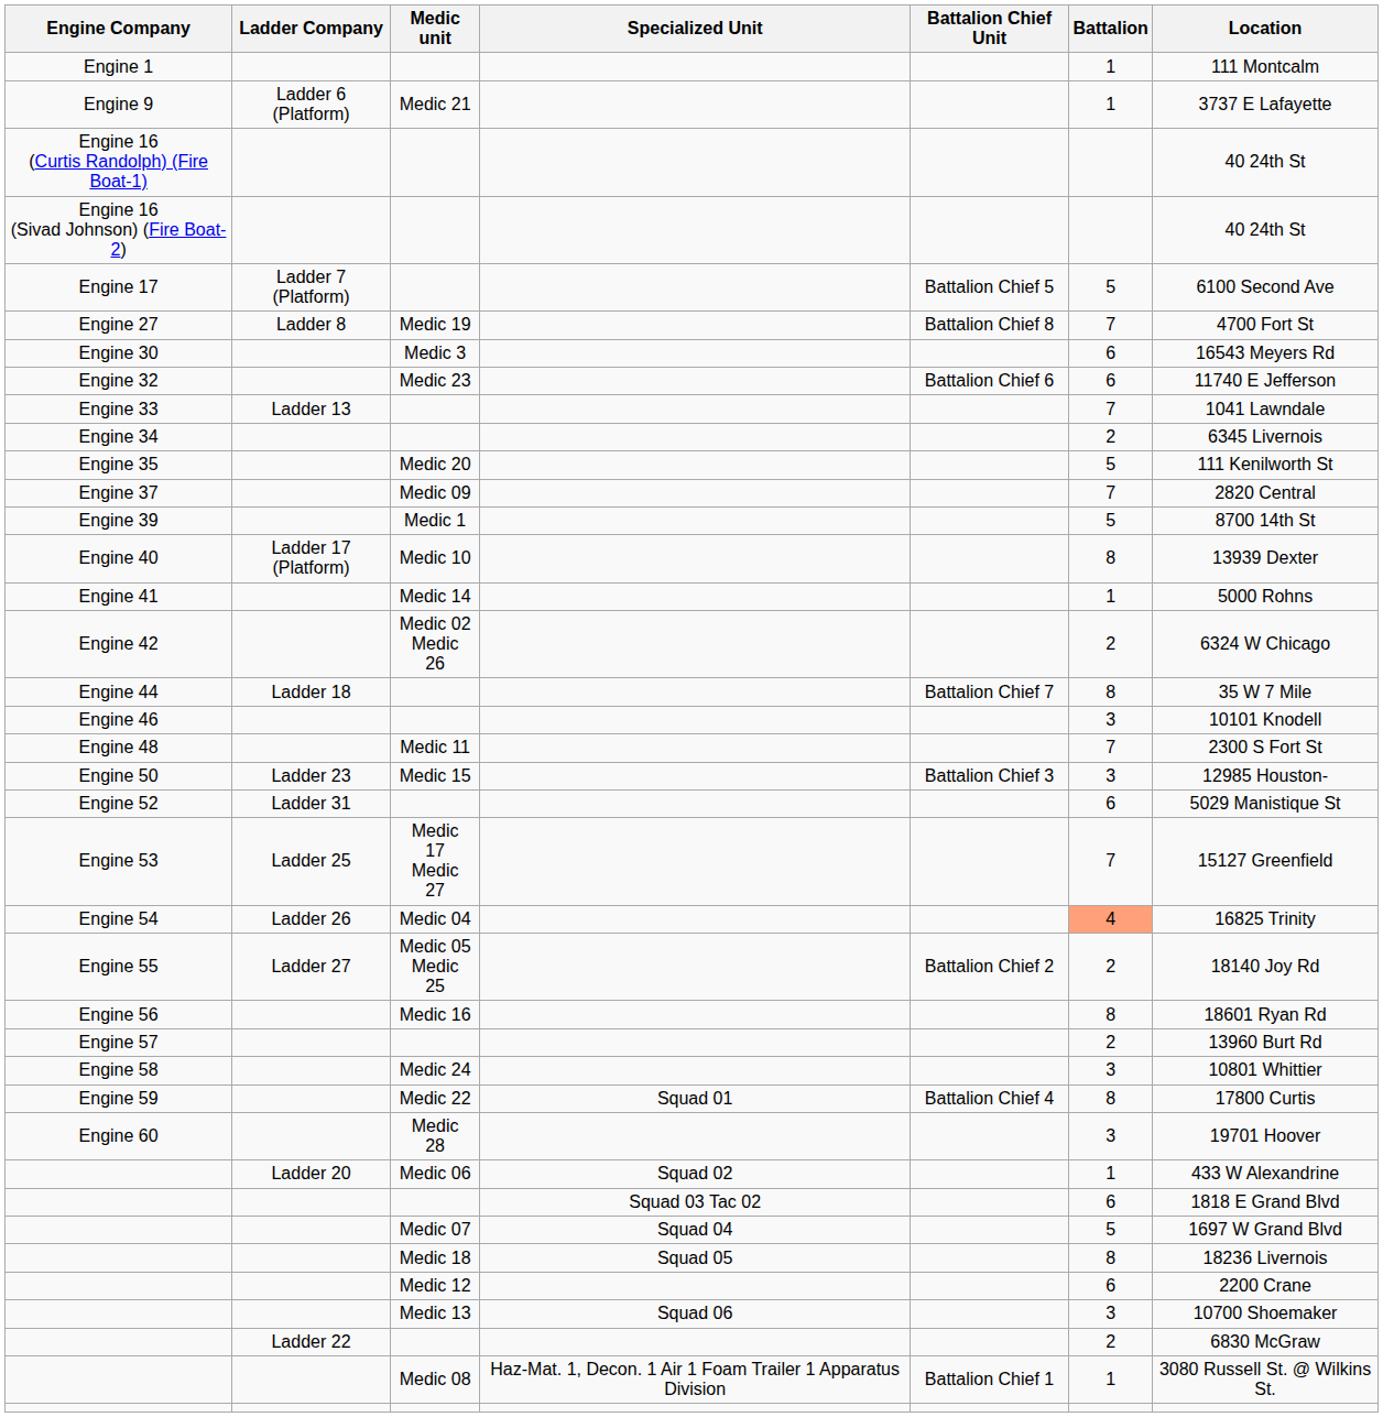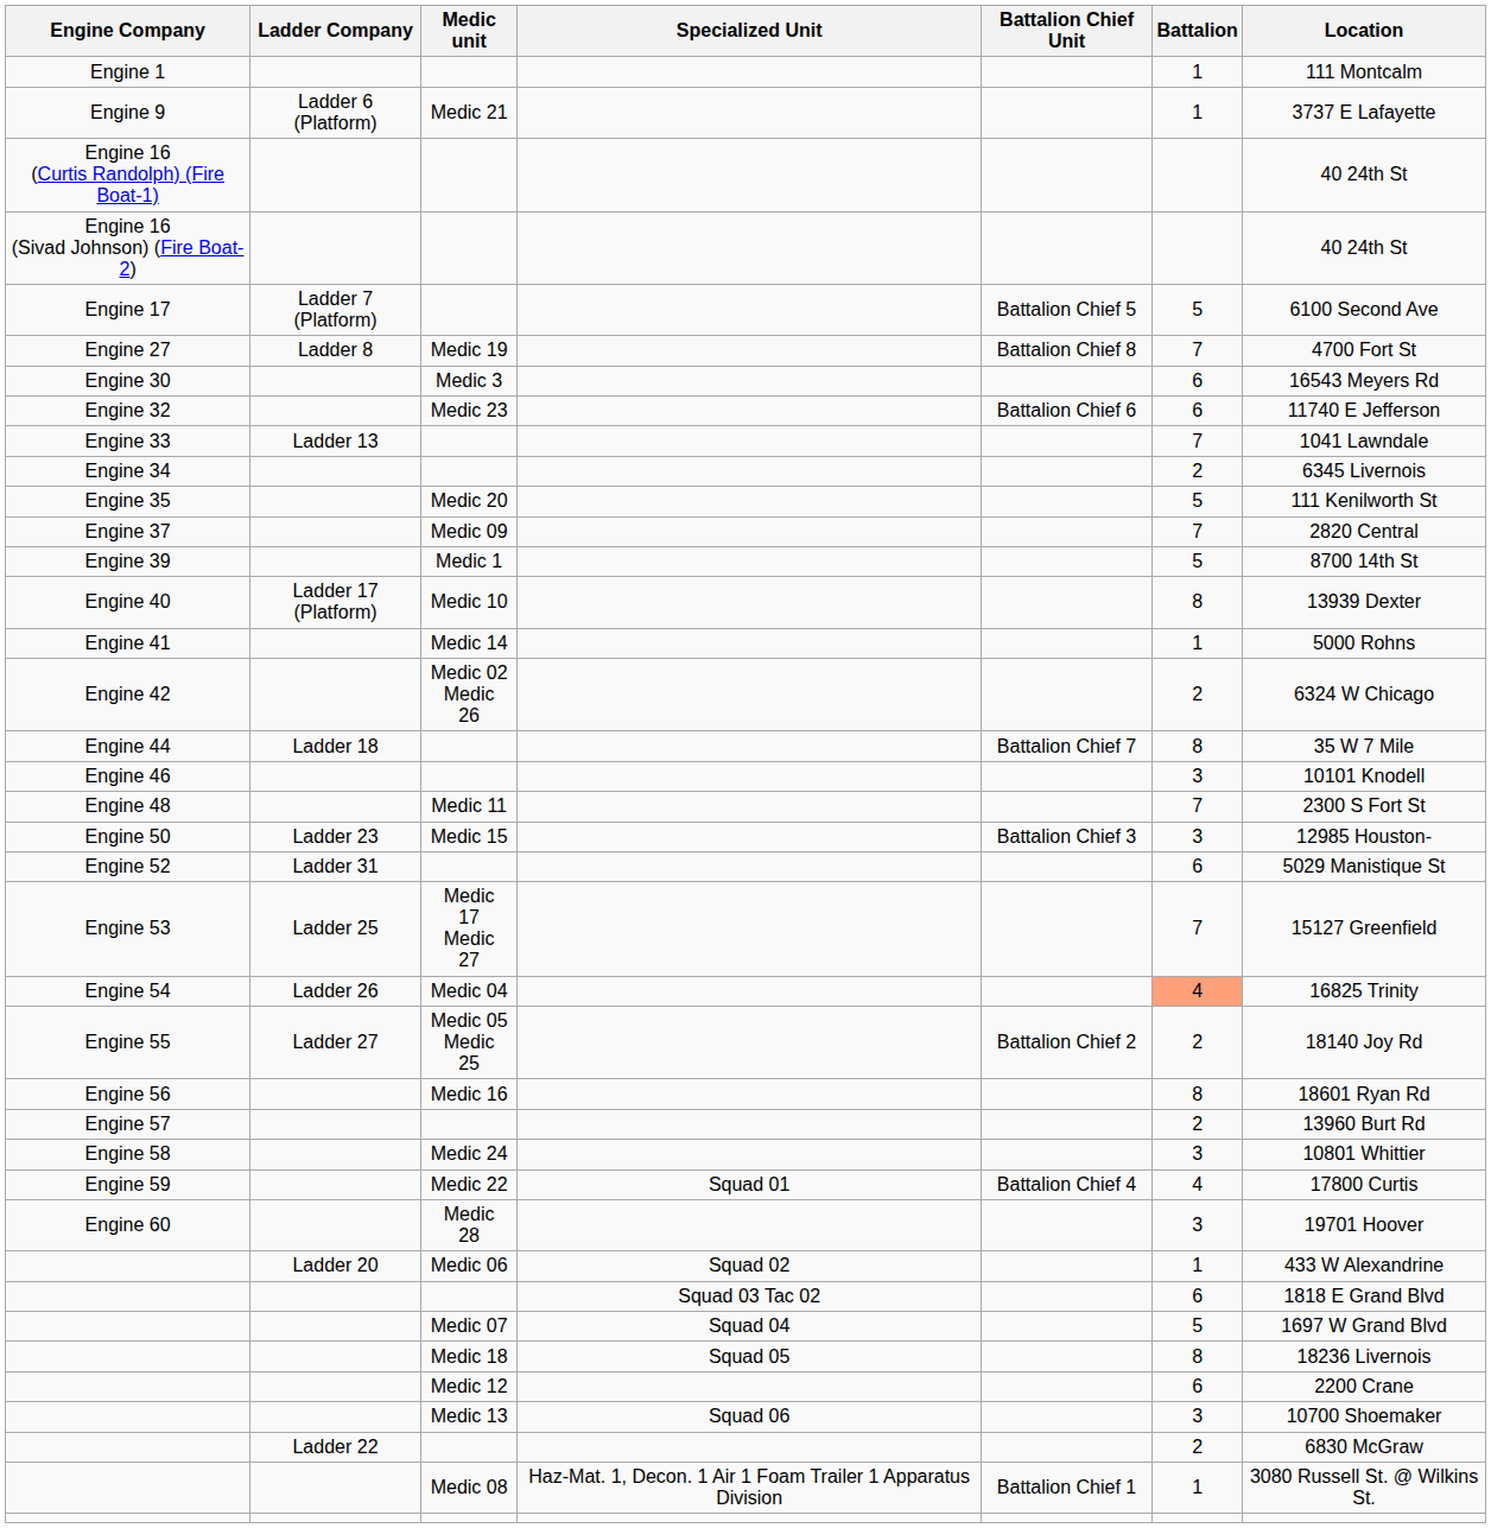 <table class="wikitable sortable" style="text-align:center;">
 <tr>
 <th>Engine Company</th>
 <th>Ladder Company</th>
 <th>Medic unit</th>
 <th>Specialized Unit</th>
 <th>Battalion Chief Unit</th>
 <th>Battalion</th>
 <th>Location</th>
 </tr>
 <tr>
 <td>Engine 1</td>
 <td></td>
 <td></td>
 <td></td>
 <td></td>
 <td>1</td>
 <td>111 Montcalm</td>
 </tr>
 <tr>
 <td>Engine 9</td>
 <td>Ladder 6 (Platform)</td>
 <td>Medic 21</td>
 <td></td>
 <td></td>
 <td>1</td>
 <td>3737 E Lafayette</td>
 </tr>
 <tr>
 <td>Engine 16<br>(<a href='#'>Curtis Randolph) (Fire Boat-1)</a></td>
 <td></td>
 <td></td>
 <td></td>
 <td></td>
 <td></td>
 <td>40 24th St</td>
 </tr>
 <tr>
 <td>Engine 16<br>(Sivad Johnson) (<a href='#'>Fire Boat-2</a>)</td>
 <td></td>
 <td></td>
 <td></td>
 <td></td>
 <td></td>
 <td>40 24th St</td>
 </tr>
 <tr>
 <td>Engine 17</td>
 <td>Ladder 7 (Platform)</td>
 <td></td>
 <td></td>
 <td>Battalion Chief 5</td>
 <td>5</td>
 <td>6100 Second Ave</td>
 </tr>
 <tr>
 <td>Engine 27</td>
 <td>Ladder 8</td>
 <td>Medic 19</td>
 <td></td>
 <td>Battalion Chief 8</td>
 <td>7</td>
 <td>4700 Fort St</td>
 </tr>
 <tr>
 <td>Engine 30</td>
 <td></td>
 <td>Medic 3</td>
 <td></td>
 <td></td>
 <td>6</td>
 <td>16543 Meyers Rd</td>
 </tr>
 <tr>
 <td>Engine 32</td>
 <td></td>
 <td>Medic 23</td>
 <td></td>
 <td>Battalion Chief 6</td>
 <td>6</td>
 <td>11740 E Jefferson</td>
 </tr>
 <tr>
 <td>Engine 33</td>
 <td>Ladder 13</td>
 <td></td>
 <td></td>
 <td></td>
 <td>7</td>
 <td>1041 Lawndale</td>
 </tr>
 <tr>
 <td>Engine 34</td>
 <td></td>
 <td></td>
 <td></td>
 <td></td>
 <td>2</td>
 <td>6345 Livernois</td>
 </tr>
 <tr>
 <td>Engine 35</td>
 <td></td>
 <td>Medic 20</td>
 <td></td>
 <td></td>
 <td>5</td>
 <td>111 Kenilworth St</td>
 </tr>
 <tr>
 <td>Engine 37</td>
 <td></td>
 <td>Medic 09</td>
 <td></td>
 <td></td>
 <td>7</td>
 <td>2820 Central</td>
 </tr>
 <tr>
 <td>Engine 39</td>
 <td></td>
 <td>Medic 1</td>
 <td></td>
 <td></td>
 <td>5</td>
 <td>8700 14th St</td>
 </tr>
 <tr>
 <td>Engine 40</td>
 <td>Ladder 17 (Platform)</td>
 <td>Medic 10</td>
 <td></td>
 <td></td>
 <td>8</td>
 <td>13939 Dexter</td>
 </tr>
 <tr>
 <td>Engine 41</td>
 <td></td>
 <td>Medic 14</td>
 <td></td>
 <td></td>
 <td>1</td>
 <td>5000 Rohns</td>
 </tr>
 <tr>
 <td>Engine 42</td>
 <td></td>
 <td>Medic 02<br>Medic<br>26</td>
 <td></td>
 <td></td>
 <td>2</td>
 <td>6324 W Chicago</td>
 </tr>
 <tr>
 <td>Engine 44</td>
 <td>Ladder 18</td>
 <td></td>
 <td></td>
 <td>Battalion Chief 7</td>
 <td>8</td>
 <td>35 W 7 Mile</td>
 </tr>
 <tr>
 <td>Engine 46</td>
 <td></td>
 <td></td>
 <td></td>
 <td></td>
 <td>3</td>
 <td>10101 Knodell</td>
 </tr>
 <tr>
 <td>Engine 48</td>
 <td></td>
 <td>Medic 11</td>
 <td></td>
 <td></td>
 <td>7</td>
 <td>2300 S Fort St</td>
 </tr>
 <tr>
 <td>Engine 50</td>
 <td>Ladder 23</td>
 <td>Medic 15</td>
 <td></td>
 <td>Battalion Chief 3</td>
 <td>3</td>
 <td>12985 Houston-</td>
 </tr>
 <tr Whittier>
 <td>Engine 52</td>
 <td>Ladder 31</td>
 <td></td>
 <td></td>
 <td></td>
 <td>6</td>
 <td>5029 Manistique St</td>
 </tr>
 <tr>
 <td>Engine 53</td>
 <td>Ladder 25</td>
 <td>Medic<br>17<br>Medic<br>27</td>
 <td></td>
 <td></td>
 <td>7</td>
 <td>15127 Greenfield</td>
 </tr>
 <tr>
 <td>Engine 54</td>
 <td>Ladder 26</td>
 <td>Medic 04</td>
 <td></td>
 <td></td>
 <td style="background: lightsalmon;">4</td>
 <td>16825 Trinity</td>
 </tr>
 <tr>
 <td>Engine 55</td>
 <td>Ladder 27</td>
 <td>Medic 05<br>Medic<br>25</td>
 <td></td>
 <td>Battalion Chief 2</td>
 <td>2</td>
 <td>18140 Joy Rd</td>
 </tr>
 <tr>
 <td>Engine 56</td>
 <td></td>
 <td>Medic 16</td>
 <td></td>
 <td></td>
 <td>8</td>
 <td>18601 Ryan Rd</td>
 </tr>
 <tr>
 <td>Engine 57</td>
 <td></td>
 <td></td>
 <td></td>
 <td></td>
 <td>2</td>
 <td>13960 Burt Rd</td>
 </tr>
 <tr>
 <td>Engine 58</td>
 <td></td>
 <td>Medic 24</td>
 <td></td>
 <td></td>
 <td>3</td>
 <td>10801 Whittier</td>
 </tr>
 <tr>
 <td>Engine 59</td>
 <td></td>
 <td>Medic 22</td>
 <td>Squad 01</td>
 <td>Battalion Chief 4</td>
-<td>8</td>
+<td>4</td>
 <td>17800 Curtis</td>
 </tr>
 <tr>
 <td>Engine 60</td>
 <td></td>
 <td>Medic<br>28</td>
 <td></td>
 <td></td>
 <td>3</td>
 <td>19701 Hoover</td>
 </tr>
 <tr>
 <td></td>
 <td>Ladder 20</td>
 <td>Medic 06</td>
 <td>Squad 02</td>
 <td></td>
 <td>1</td>
 <td>433 W Alexandrine</td>
 </tr>
 <tr>
 <td></td>
 <td></td>
 <td></td>
 <td>Squad 03 Tac 02</td>
 <td></td>
 <td>6</td>
 <td>1818 E Grand Blvd</td>
 </tr>
 <tr>
 <td></td>
 <td></td>
 <td>Medic 07</td>
 <td>Squad 04</td>
 <td></td>
 <td>5</td>
 <td>1697 W Grand Blvd</td>
 </tr>
 <tr>
 <td></td>
 <td></td>
 <td>Medic 18</td>
 <td>Squad 05</td>
 <td></td>
 <td>8</td>
 <td>18236 Livernois</td>
 </tr>
 <tr>
 <td></td>
 <td></td>
 <td>Medic 12</td>
 <td></td>
 <td></td>
 <td>6</td>
 <td>2200 Crane</td>
 </tr>
 <tr>
 <td></td>
 <td></td>
 <td>Medic 13</td>
 <td>Squad 06</td>
 <td></td>
 <td>3</td>
 <td>10700 Shoemaker</td>
 </tr>
 <tr>
 <td></td>
 <td>Ladder 22</td>
 <td></td>
 <td></td>
 <td></td>
 <td>2</td>
 <td>6830 McGraw</td>
 </tr>
 <tr>
 <td></td>
 <td></td>
 <td>Medic 08</td>
 <td>Haz-Mat. 1, Decon. 1 Air 1 Foam Trailer 1 Apparatus Division</td>
 <td>Battalion Chief 1</td>
 <td>1</td>
 <td>3080 Russell St. @ Wilkins St.</td>
 </tr>
 <tr>
 <td></td>
 <td></td>
 <td></td>
 <td></td>
 <td></td>
 <td></td>
 <td></td>
 </tr>
 </table>
